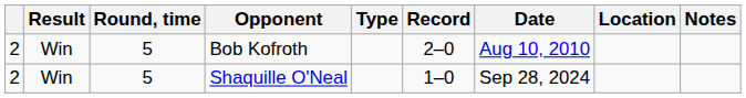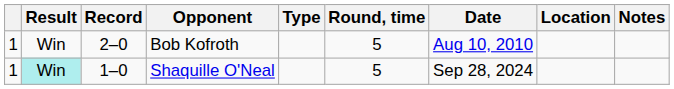 <table class="wikitable" style="text-align:center">
 <tr>
 <th></th>
 <th>Result</th>
-<th>Round, time</th>
+<th>Record</th>
 <th>Opponent</th>
 <th>Type</th>
-<th>Record</th>
+<th>Round, time</th>
 <th>Date</th>
 <th>Location</th>
 <th>Notes</th>
 </tr>
 <tr>
-<td>2</td>
+<td>1</td>
 <td>Win</td>
-<td>5</td>
+<td>2–0</td>
 <td style="text-align:left;">Bob Kofroth</td>
 <td></td>
-<td>2–0</td>
+<td>5</td>
 <td><a href='#'>Aug 10, 2010</a></td>
 <td style="text-align:left;"></td>
 <td style="text-align:left;"></td>
 </tr>
 <tr>
-<td>2</td>
-<td>Win</td>
-<td>5</td>
+<td>1</td>
+<td style="background: paleturquoise;">Win</td>
+<td>1–0</td>
 <td style="text-align:left;"><a href='#'>Shaquille O'Neal</a></td>
 <td></td>
-<td>1–0</td>
+<td>5</td>
 <td>Sep 28, 2024</td>
 <td style="text-align:left;"></td>
 <td style="text-align:left;"></td>
 </tr>
 </table>
